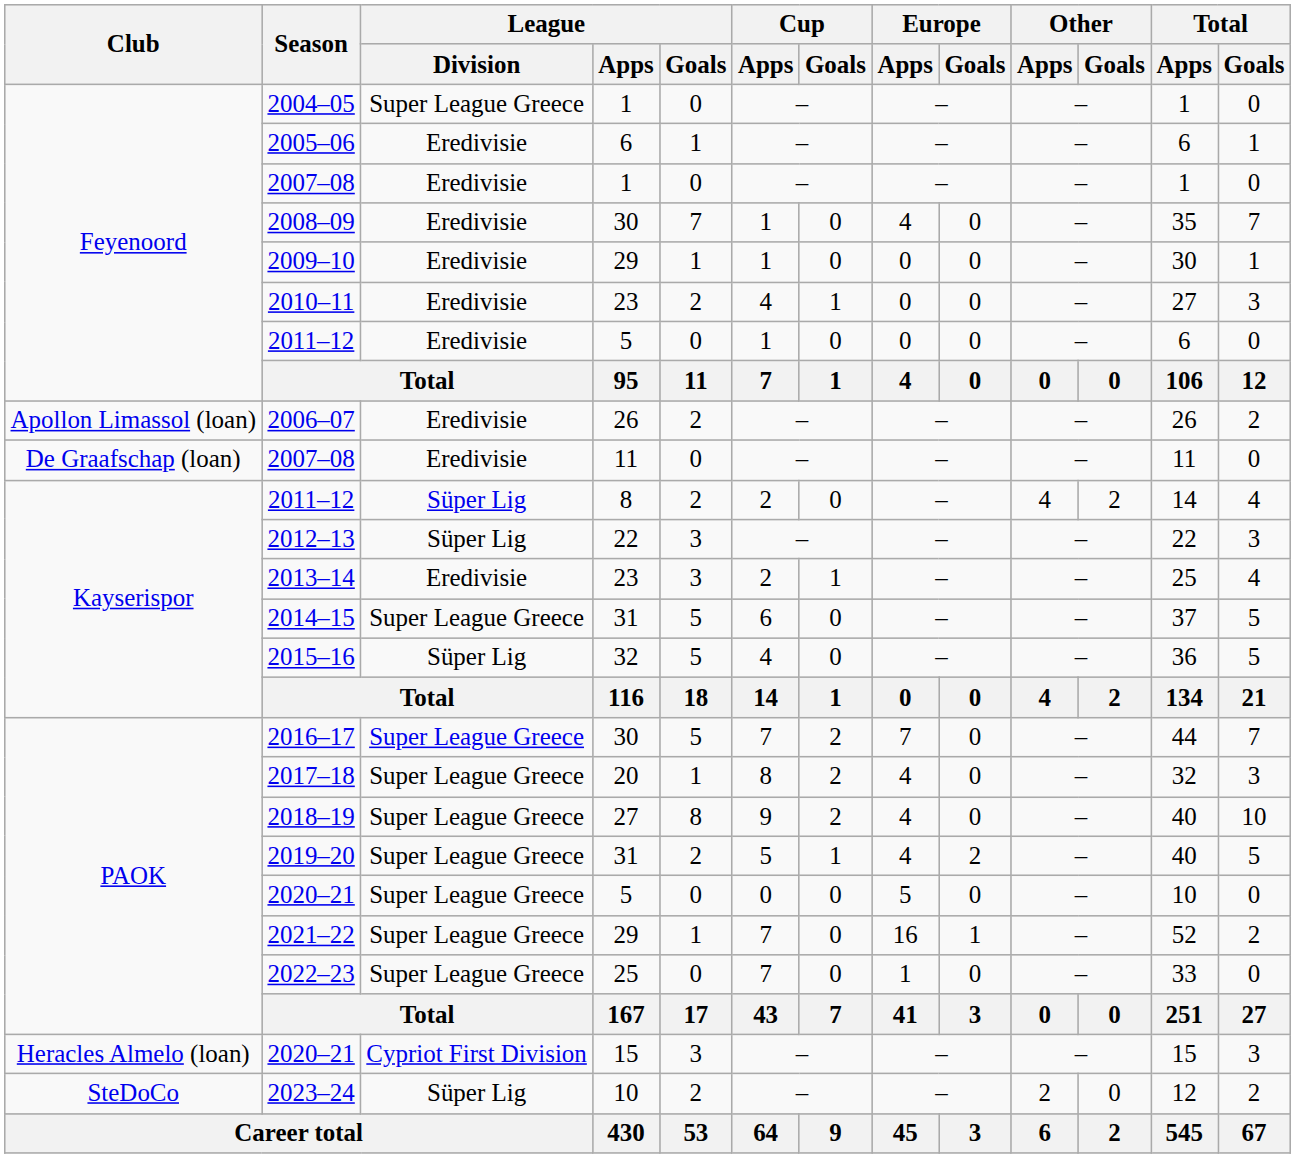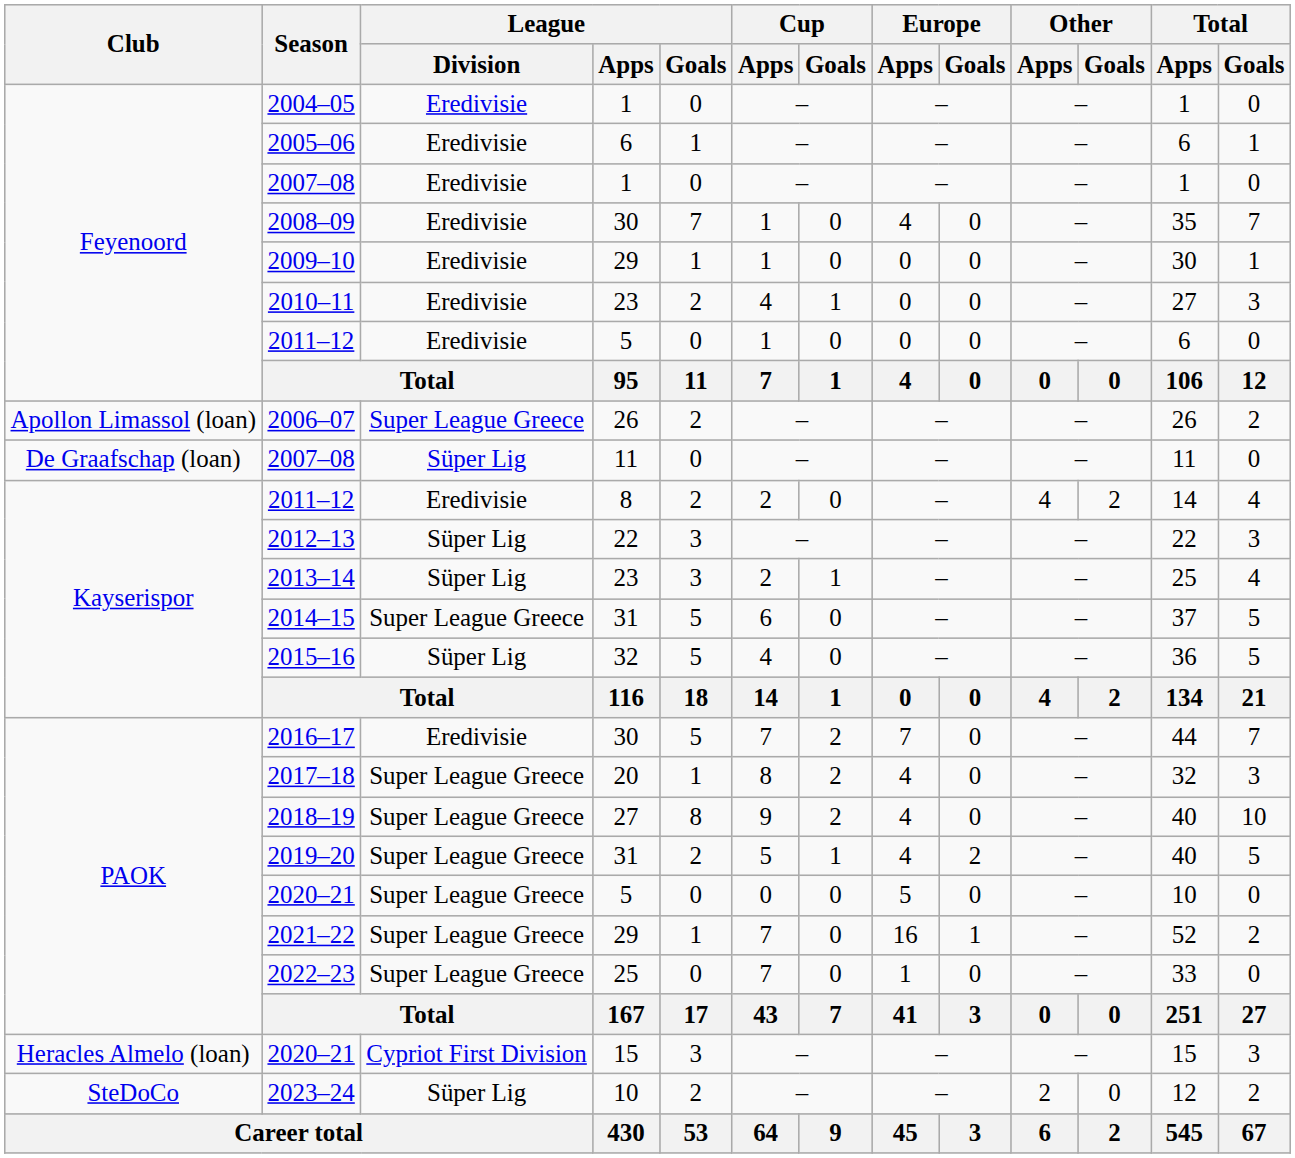 <table class="wikitable" style="text-align:center">
 <tr>
 <th rowspan="2">Club</th>
 <th rowspan="2">Season</th>
 <th colspan="3">League</th>
 <th colspan="2">Cup</th>
 <th colspan="2">Europe</th>
 <th colspan="2">Other</th>
 <th colspan="2">Total</th>
 </tr>
 <tr>
 <th>Division</th>
 <th>Apps</th>
 <th>Goals</th>
 <th>Apps</th>
 <th>Goals</th>
 <th>Apps</th>
 <th>Goals</th>
 <th>Apps</th>
 <th>Goals</th>
 <th>Apps</th>
 <th>Goals</th>
 </tr>
 <tr>
 <td rowspan="8"><a href='#'>Feyenoord</a></td>
 <td><a href='#'>2004–05</a></td>
-<td>Super League Greece</td>
+<td><a href='#'>Eredivisie</a></td>
 <td>1</td>
 <td>0</td>
 <td colspan="2">–</td>
 <td colspan="2">–</td>
 <td colspan="2">–</td>
 <td>1</td>
 <td>0</td>
 </tr>
 <tr>
 <td><a href='#'>2005–06</a></td>
 <td>Eredivisie</td>
 <td>6</td>
 <td>1</td>
 <td colspan="2">–</td>
 <td colspan="2">–</td>
 <td colspan="2">–</td>
 <td>6</td>
 <td>1</td>
 </tr>
 <tr>
 <td><a href='#'>2007–08</a></td>
 <td>Eredivisie</td>
 <td>1</td>
 <td>0</td>
 <td colspan="2">–</td>
 <td colspan="2">–</td>
 <td colspan="2">–</td>
 <td>1</td>
 <td>0</td>
 </tr>
 <tr>
 <td><a href='#'>2008–09</a></td>
 <td>Eredivisie</td>
 <td>30</td>
 <td>7</td>
 <td>1</td>
 <td>0</td>
 <td>4</td>
 <td>0</td>
 <td colspan="2">–</td>
 <td>35</td>
 <td>7</td>
 </tr>
 <tr>
 <td><a href='#'>2009–10</a></td>
 <td>Eredivisie</td>
 <td>29</td>
 <td>1</td>
 <td>1</td>
 <td>0</td>
 <td>0</td>
 <td>0</td>
 <td colspan="2">–</td>
 <td>30</td>
 <td>1</td>
 </tr>
 <tr>
 <td><a href='#'>2010–11</a></td>
 <td>Eredivisie</td>
 <td>23</td>
 <td>2</td>
 <td>4</td>
 <td>1</td>
 <td>0</td>
 <td>0</td>
 <td colspan="2">–</td>
 <td>27</td>
 <td>3</td>
 </tr>
 <tr>
 <td><a href='#'>2011–12</a></td>
 <td>Eredivisie</td>
 <td>5</td>
 <td>0</td>
 <td>1</td>
 <td>0</td>
 <td>0</td>
 <td>0</td>
 <td colspan="2">–</td>
 <td>6</td>
 <td>0</td>
 </tr>
 <tr>
 <th colspan="2">Total</th>
 <th>95</th>
 <th>11</th>
 <th>7</th>
 <th>1</th>
 <th>4</th>
 <th>0</th>
 <th>0</th>
 <th>0</th>
 <th>106</th>
 <th>12</th>
 </tr>
 <tr>
 <td><a href='#'>Apollon Limassol</a> (loan)</td>
 <td><a href='#'>2006–07</a></td>
-<td>Eredivisie</td>
+<td><a href='#'>Super League Greece</a></td>
 <td>26</td>
 <td>2</td>
 <td colspan="2">–</td>
 <td colspan="2">–</td>
 <td colspan="2">–</td>
 <td>26</td>
 <td>2</td>
 </tr>
 <tr>
 <td><a href='#'>De Graafschap</a> (loan)</td>
 <td><a href='#'>2007–08</a></td>
-<td>Eredivisie</td>
+<td><a href='#'>Süper Lig</a></td>
 <td>11</td>
 <td>0</td>
 <td colspan="2">–</td>
 <td colspan="2">–</td>
 <td colspan="2">–</td>
 <td>11</td>
 <td>0</td>
 </tr>
 <tr>
 <td rowspan="6"><a href='#'>Kayserispor</a></td>
 <td><a href='#'>2011–12</a></td>
-<td><a href='#'>Süper Lig</a></td>
+<td>Eredivisie</td>
 <td>8</td>
 <td>2</td>
 <td>2</td>
 <td>0</td>
 <td colspan="2">–</td>
 <td>4</td>
 <td>2</td>
 <td>14</td>
 <td>4</td>
 </tr>
 <tr>
 <td><a href='#'>2012–13</a></td>
 <td>Süper Lig</td>
 <td>22</td>
 <td>3</td>
 <td colspan="2">–</td>
 <td colspan="2">–</td>
 <td colspan="2">–</td>
 <td>22</td>
 <td>3</td>
 </tr>
 <tr>
 <td><a href='#'>2013–14</a></td>
-<td>Eredivisie</td>
+<td>Süper Lig</td>
 <td>23</td>
 <td>3</td>
 <td>2</td>
 <td>1</td>
 <td colspan="2">–</td>
 <td colspan="2">–</td>
 <td>25</td>
 <td>4</td>
 </tr>
 <tr>
 <td><a href='#'>2014–15</a></td>
 <td>Super League Greece</td>
 <td>31</td>
 <td>5</td>
 <td>6</td>
 <td>0</td>
 <td colspan="2">–</td>
 <td colspan="2">–</td>
 <td>37</td>
 <td>5</td>
 </tr>
 <tr>
 <td><a href='#'>2015–16</a></td>
 <td>Süper Lig</td>
 <td>32</td>
 <td>5</td>
 <td>4</td>
 <td>0</td>
 <td colspan="2">–</td>
 <td colspan="2">–</td>
 <td>36</td>
 <td>5</td>
 </tr>
 <tr>
 <th colspan="2">Total</th>
 <th>116</th>
 <th>18</th>
 <th>14</th>
 <th>1</th>
 <th>0</th>
 <th>0</th>
 <th>4</th>
 <th>2</th>
 <th>134</th>
 <th>21</th>
 </tr>
 <tr>
 <td rowspan="8"><a href='#'>PAOK</a></td>
 <td><a href='#'>2016–17</a></td>
-<td><a href='#'>Super League Greece</a></td>
+<td>Eredivisie</td>
 <td>30</td>
 <td>5</td>
 <td>7</td>
 <td>2</td>
 <td>7</td>
 <td>0</td>
 <td colspan="2">–</td>
 <td>44</td>
 <td>7</td>
 </tr>
 <tr>
 <td><a href='#'>2017–18</a></td>
 <td>Super League Greece</td>
 <td>20</td>
 <td>1</td>
 <td>8</td>
 <td>2</td>
 <td>4</td>
 <td>0</td>
 <td colspan="2">–</td>
 <td>32</td>
 <td>3</td>
 </tr>
 <tr>
 <td><a href='#'>2018–19</a></td>
 <td>Super League Greece</td>
 <td>27</td>
 <td>8</td>
 <td>9</td>
 <td>2</td>
 <td>4</td>
 <td>0</td>
 <td colspan="2">–</td>
 <td>40</td>
 <td>10</td>
 </tr>
 <tr>
 <td><a href='#'>2019–20</a></td>
 <td>Super League Greece</td>
 <td>31</td>
 <td>2</td>
 <td>5</td>
 <td>1</td>
 <td>4</td>
 <td>2</td>
 <td colspan="2">–</td>
 <td>40</td>
 <td>5</td>
 </tr>
 <tr>
 <td><a href='#'>2020–21</a></td>
 <td>Super League Greece</td>
 <td>5</td>
 <td>0</td>
 <td>0</td>
 <td>0</td>
 <td>5</td>
 <td>0</td>
 <td colspan="2">–</td>
 <td>10</td>
 <td>0</td>
 </tr>
 <tr>
 <td><a href='#'>2021–22</a></td>
 <td>Super League Greece</td>
 <td>29</td>
 <td>1</td>
 <td>7</td>
 <td>0</td>
 <td>16</td>
 <td>1</td>
 <td colspan="2">–</td>
 <td>52</td>
 <td>2</td>
 </tr>
 <tr>
 <td><a href='#'>2022–23</a></td>
 <td>Super League Greece</td>
 <td>25</td>
 <td>0</td>
 <td>7</td>
 <td>0</td>
 <td>1</td>
 <td>0</td>
 <td colspan="2">–</td>
 <td>33</td>
 <td>0</td>
 </tr>
 <tr>
 <th colspan="2">Total</th>
 <th>167</th>
 <th>17</th>
 <th>43</th>
 <th>7</th>
 <th>41</th>
 <th>3</th>
 <th>0</th>
 <th>0</th>
 <th>251</th>
 <th>27</th>
 </tr>
 <tr>
 <td><a href='#'>Heracles Almelo</a> (loan)</td>
 <td><a href='#'>2020–21</a></td>
 <td><a href='#'>Cypriot First Division</a></td>
 <td>15</td>
 <td>3</td>
 <td colspan="2">–</td>
 <td colspan="2">–</td>
 <td colspan="2">–</td>
 <td>15</td>
 <td>3</td>
 </tr>
 <tr>
 <td><a href='#'>SteDoCo</a></td>
 <td><a href='#'>2023–24</a></td>
 <td>Süper Lig</td>
 <td>10</td>
 <td>2</td>
 <td colspan="2">–</td>
 <td colspan="2">–</td>
 <td>2</td>
 <td>0</td>
 <td>12</td>
 <td>2</td>
 </tr>
 <tr>
 <th colspan="3">Career total</th>
 <th>430</th>
 <th>53</th>
 <th>64</th>
 <th>9</th>
 <th>45</th>
 <th>3</th>
 <th>6</th>
 <th>2</th>
 <th>545</th>
 <th>67</th>
 </tr>
 </table>
